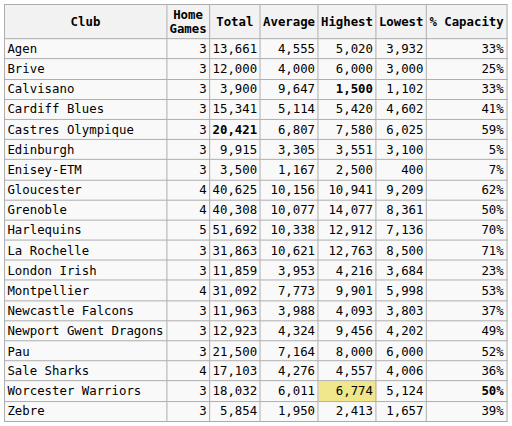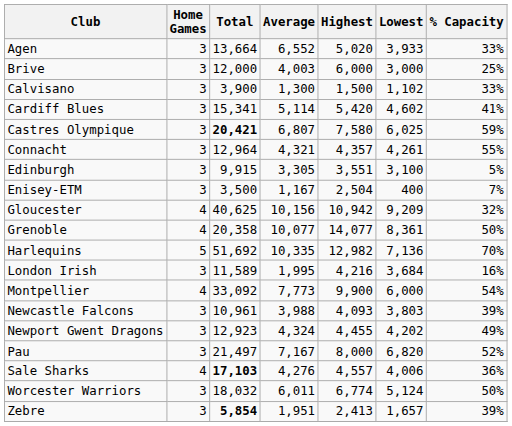 <table class="wikitable sortable" style="text-align:right">
 <tr>
 <th>Club</th>
 <th>Home<br>Games</th>
 <th>Total</th>
 <th>Average</th>
 <th>Highest</th>
 <th>Lowest</th>
 <th>% Capacity</th>
 </tr>
 <tr>
 <td style="text-align:left"> Agen</td>
 <td>3</td>
-<td>13,661</td>
-<td>4,555</td>
+<td>13,664</td>
+<td>6,552</td>
 <td>5,020</td>
-<td>3,932</td>
+<td>3,933</td>
 <td>33%</td>
 </tr>
 <tr>
 <td style="text-align:left"> Brive</td>
 <td>3</td>
 <td>12,000</td>
-<td>4,000</td>
+<td>4,003</td>
 <td>6,000</td>
 <td>3,000</td>
 <td>25%</td>
 </tr>
 <tr>
 <td style="text-align:left"> Calvisano</td>
 <td>3</td>
 <td>3,900</td>
-<td>9,647</td>
-<td><strong>1,500</strong></td>
+<td>1,300</td>
+<td>1,500</td>
 <td>1,102</td>
 <td>33%</td>
 </tr>
 <tr>
 <td style="text-align:left"> Cardiff Blues</td>
 <td>3</td>
 <td>15,341</td>
 <td>5,114</td>
 <td>5,420</td>
 <td>4,602</td>
 <td>41%</td>
 </tr>
 <tr>
 <td style="text-align:left"> Castres Olympique</td>
 <td>3</td>
 <td><strong>20,421</strong></td>
 <td>6,807</td>
 <td>7,580</td>
 <td>6,025</td>
 <td>59%</td>
 </tr>
 <tr>
+<td style="text-align:left"> Connacht</td>
+<td>3</td>
+<td>12,964</td>
+<td>4,321</td>
+<td>4,357</td>
+<td>4,261</td>
+<td>55%</td>
+</tr>
+<tr>
 <td style="text-align:left"> Edinburgh</td>
 <td>3</td>
 <td>9,915</td>
 <td>3,305</td>
 <td>3,551</td>
 <td>3,100</td>
 <td>5%</td>
 </tr>
 <tr>
 <td style="text-align:left"> Enisey-ETM</td>
 <td>3</td>
 <td>3,500</td>
 <td>1,167</td>
-<td>2,500</td>
+<td>2,504</td>
 <td>400</td>
 <td>7%</td>
 </tr>
 <tr>
 <td style="text-align:left"> Gloucester</td>
 <td>4</td>
 <td>40,625</td>
 <td>10,156</td>
-<td>10,941</td>
+<td>10,942</td>
 <td>9,209</td>
-<td>62%</td>
+<td>32%</td>
 </tr>
 <tr>
 <td style="text-align:left"> Grenoble</td>
 <td>4</td>
-<td>40,308</td>
+<td>20,358</td>
 <td>10,077</td>
 <td>14,077</td>
 <td>8,361</td>
 <td>50%</td>
 </tr>
 <tr>
 <td style="text-align:left"> Harlequins</td>
 <td>5</td>
 <td>51,692</td>
-<td>10,338</td>
-<td>12,912</td>
+<td>10,335</td>
+<td>12,982</td>
 <td>7,136</td>
 <td>70%</td>
 </tr>
 <tr>
-<td style="text-align:left"> La Rochelle</td>
-<td>3</td>
-<td>31,863</td>
-<td>10,621</td>
-<td>12,763</td>
-<td>8,500</td>
-<td>71%</td>
-</tr>
-<tr>
 <td style="text-align:left"> London Irish</td>
 <td>3</td>
-<td>11,859</td>
-<td>3,953</td>
+<td>11,589</td>
+<td>1,995</td>
 <td>4,216</td>
 <td>3,684</td>
-<td>23%</td>
+<td>16%</td>
 </tr>
 <tr>
 <td style="text-align:left"> Montpellier</td>
 <td>4</td>
-<td>31,092</td>
+<td>33,092</td>
 <td>7,773</td>
-<td>9,901</td>
-<td>5,998</td>
-<td>53%</td>
+<td>9,900</td>
+<td>6,000</td>
+<td>54%</td>
 </tr>
 <tr>
 <td style="text-align:left"> Newcastle Falcons</td>
 <td>3</td>
-<td>11,963</td>
+<td>10,961</td>
 <td>3,988</td>
 <td>4,093</td>
 <td>3,803</td>
-<td>37%</td>
+<td>39%</td>
 </tr>
 <tr>
 <td style="text-align:left"> Newport Gwent Dragons</td>
 <td>3</td>
 <td>12,923</td>
 <td>4,324</td>
-<td>9,456</td>
+<td>4,455</td>
 <td>4,202</td>
 <td>49%</td>
 </tr>
 <tr>
 <td style="text-align:left"> Pau</td>
 <td>3</td>
-<td>21,500</td>
-<td>7,164</td>
+<td>21,497</td>
+<td>7,167</td>
 <td>8,000</td>
-<td>6,000</td>
+<td>6,820</td>
 <td>52%</td>
 </tr>
 <tr>
 <td style="text-align:left"> Sale Sharks</td>
 <td>4</td>
-<td>17,103</td>
+<td><strong>17,103</strong></td>
 <td>4,276</td>
 <td>4,557</td>
 <td>4,006</td>
 <td>36%</td>
 </tr>
 <tr>
 <td style="text-align:left"> Worcester Warriors</td>
 <td>3</td>
 <td>18,032</td>
 <td>6,011</td>
-<td style="background: khaki;">6,774</td>
+<td>6,774</td>
 <td>5,124</td>
-<td><strong>50%</strong></td>
+<td>50%</td>
 </tr>
 <tr>
 <td style="text-align:left"> Zebre</td>
 <td>3</td>
-<td>5,854</td>
-<td>1,950</td>
+<td><strong>5,854</strong></td>
+<td>1,951</td>
 <td>2,413</td>
 <td>1,657</td>
 <td>39%</td>
 </tr>
 <tr>
 </tr>
 </table>
